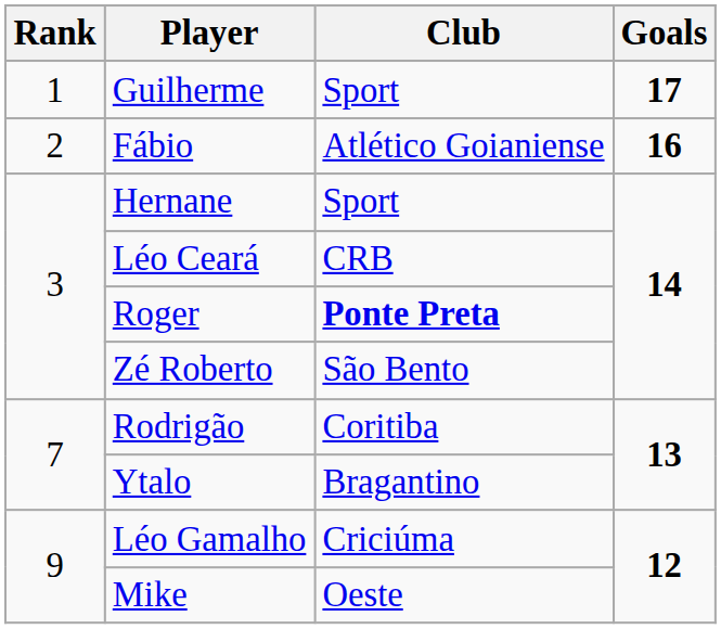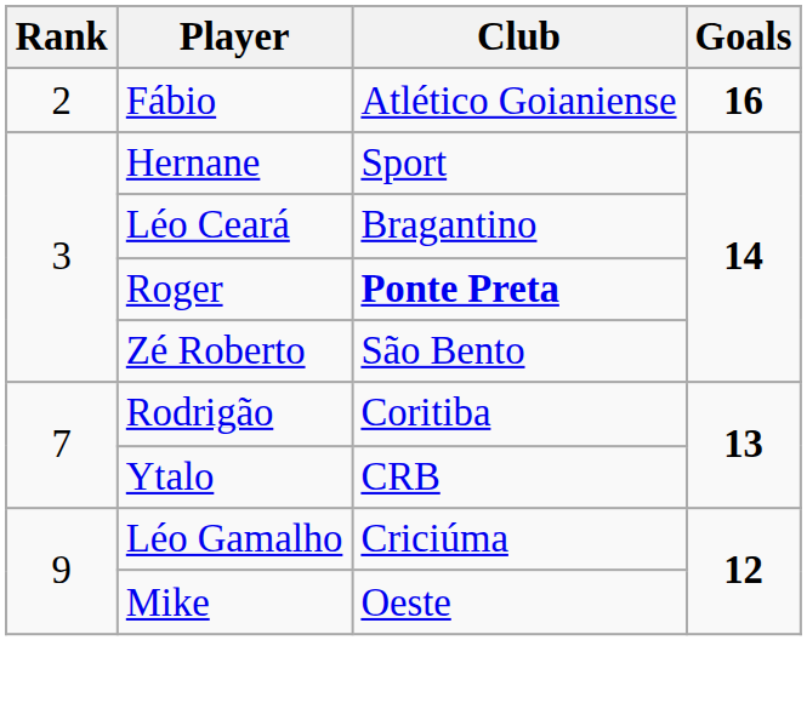 <table class=wikitable style="text-align:left">
 <tr>
 <th>Rank</th>
 <th>Player</th>
 <th>Club</th>
 <th>Goals</th>
-</tr>
-<tr>
-<td style="text-align:center">1</td>
-<td> <a href='#'>Guilherme</a></td>
-<td><a href='#'>Sport</a></td>
-<td style="text-align:center"><strong>17</strong></td>
 </tr>
 <tr>
 <td style="text-align:center">2</td>
 <td> <a href='#'>Fábio</a></td>
 <td><a href='#'>Atlético Goianiense</a></td>
 <td style="text-align:center"><strong>16</strong></td>
 </tr>
 <tr>
 <td style="text-align:center" rowspan=4>3</td>
 <td> <a href='#'>Hernane</a></td>
 <td><a href='#'>Sport</a></td>
 <td style="text-align:center" rowspan=4><strong>14</strong></td>
 </tr>
 <tr>
 <td> <a href='#'>Léo Ceará</a></td>
-<td><a href='#'>CRB</a></td>
+<td><a href='#'>Bragantino</a></td>
 </tr>
 <tr>
 <td> <a href='#'>Roger</a></td>
 <td><strong><a href='#'>Ponte Preta</a></strong></td>
 </tr>
 <tr>
 <td> <a href='#'>Zé Roberto</a></td>
 <td><a href='#'>São Bento</a></td>
 </tr>
 <tr>
 <td style="text-align:center" rowspan=2>7</td>
 <td> <a href='#'>Rodrigão</a></td>
 <td><a href='#'>Coritiba</a></td>
 <td style="text-align:center" rowspan=2><strong>13</strong></td>
 </tr>
 <tr>
 <td> <a href='#'>Ytalo</a></td>
-<td><a href='#'>Bragantino</a></td>
+<td><a href='#'>CRB</a></td>
 </tr>
 <tr>
 <td style="text-align:center" rowspan=2>9</td>
 <td> <a href='#'>Léo Gamalho</a></td>
 <td><a href='#'>Criciúma</a></td>
 <td style="text-align:center" rowspan=2><strong>12</strong></td>
 </tr>
 <tr>
 <td> <a href='#'>Mike</a></td>
 <td><a href='#'>Oeste</a></td>
 </tr>
 </table>
